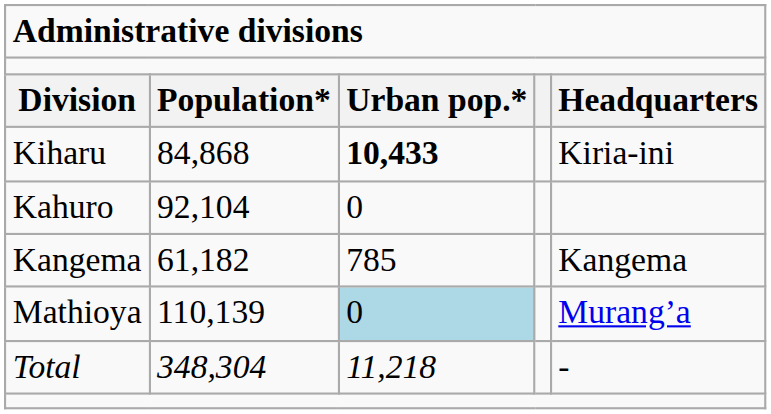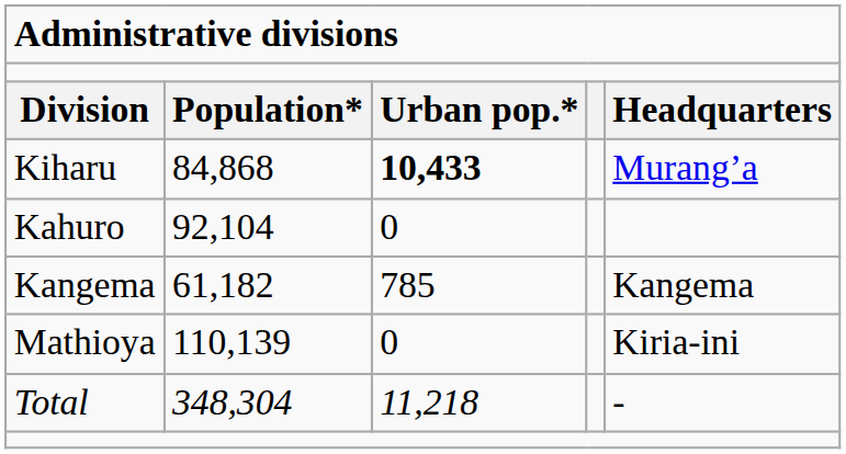 <table class="wikitable">
 <tr>
 <td colspan="5"><strong>Administrative divisions</strong></td>
 </tr>
 <tr>
 <td colspan="5"></td>
 </tr>
 <tr>
 <th>Division</th>
 <th>Population*</th>
 <th>Urban pop.*</th>
 <th></th>
 <th>Headquarters</th>
 </tr>
 <tr>
 <td>Kiharu</td>
 <td>84,868</td>
 <td><strong>10,433</strong></td>
 <td></td>
-<td>Kiria-ini</td>
+<td><a href='#'>Murang’a</a></td>
 </tr>
 <tr>
 <td>Kahuro</td>
 <td>92,104</td>
 <td>0</td>
 <td></td>
 <td></td>
 </tr>
 <tr>
 <td>Kangema</td>
 <td>61,182</td>
 <td>785</td>
 <td></td>
 <td>Kangema</td>
 </tr>
 <tr>
 <td>Mathioya</td>
 <td>110,139</td>
-<td style="background: lightblue;">0</td>
+<td>0</td>
 <td></td>
-<td><a href='#'>Murang’a</a></td>
+<td>Kiria-ini</td>
 </tr>
 <tr Maragua>
 <td><em>Total</em></td>
 <td><em>348,304</em></td>
 <td><em>11,218</em></td>
 <td></td>
 <td>-</td>
 </tr>
 <tr>
 <td colspan="5"></td>
 </tr>
 </table>
